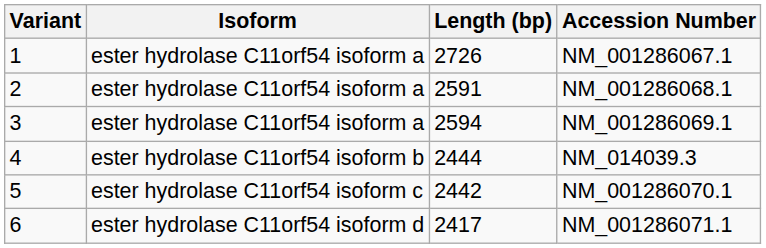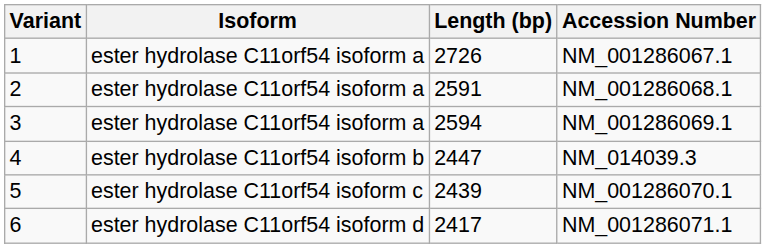 <table class="wikitable sortable">
 <tr>
 <th>Variant</th>
 <th>Isoform</th>
 <th>Length (bp)</th>
 <th>Accession Number</th>
 </tr>
 <tr>
 <td>1</td>
 <td>ester hydrolase C11orf54 isoform a</td>
 <td>2726</td>
 <td>NM_001286067.1</td>
 </tr>
 <tr>
 <td>2</td>
 <td>ester hydrolase C11orf54 isoform a</td>
 <td>2591</td>
 <td>NM_001286068.1</td>
 </tr>
 <tr>
 <td>3</td>
 <td>ester hydrolase C11orf54 isoform a</td>
 <td>2594</td>
 <td>NM_001286069.1</td>
 </tr>
 <tr>
 <td>4</td>
 <td>ester hydrolase C11orf54 isoform b</td>
-<td>2444</td>
+<td>2447</td>
 <td>NM_014039.3</td>
 </tr>
 <tr>
 <td>5</td>
 <td>ester hydrolase C11orf54 isoform c</td>
-<td>2442</td>
+<td>2439</td>
 <td>NM_001286070.1</td>
 </tr>
 <tr>
 <td>6</td>
 <td>ester hydrolase C11orf54 isoform d</td>
 <td>2417</td>
 <td>NM_001286071.1</td>
 </tr>
 </table>
